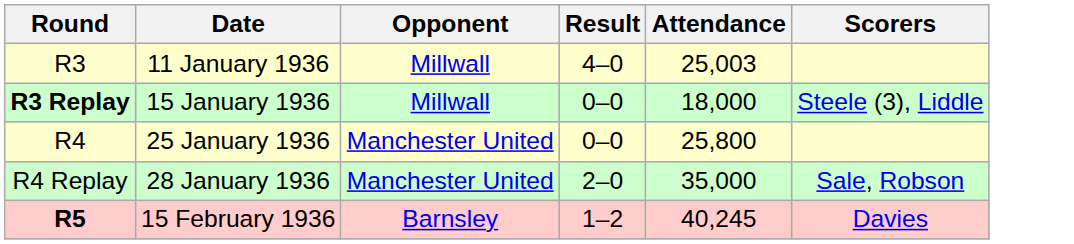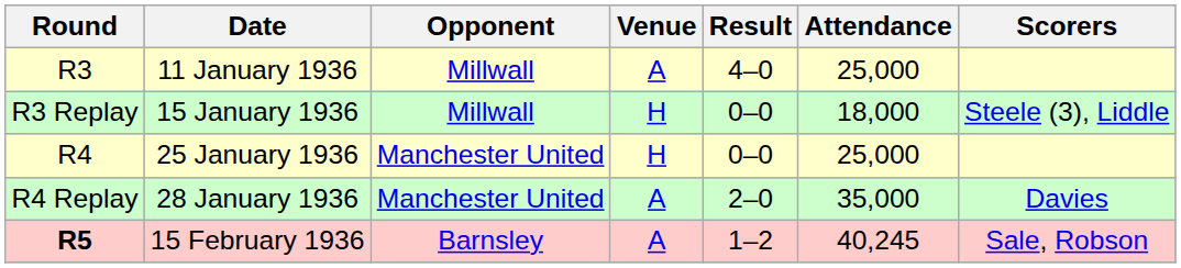 <table class="wikitable" style="font-size:100%; text-align:center">
 <tr>
 <th>Round</th>
 <th>Date</th>
 <th>Opponent</th>
+<th>Venue</th>
 <th>Result</th>
 <th>Attendance</th>
 <th>Scorers</th>
 </tr>
 <tr style="background-color: #FFFFCC;">
 <td>R3</td>
 <td>11 January 1936</td>
 <td><a href='#'>Millwall</a></td>
+<td><a href='#'>A</a></td>
 <td>4–0</td>
-<td>25,003</td>
+<td>25,000</td>
 <td></td>
 </tr>
 <tr style="background-color: #CCFFCC;">
-<td><strong>R3 Replay</strong></td>
+<td>R3 Replay</td>
 <td>15 January 1936</td>
 <td><a href='#'>Millwall</a></td>
+<td><a href='#'>H</a></td>
 <td>0–0</td>
 <td>18,000</td>
 <td><a href='#'>Steele</a> (3), <a href='#'>Liddle</a></td>
 </tr>
 <tr style="background-color: #FFFFCC;">
 <td>R4</td>
 <td>25 January 1936</td>
 <td><a href='#'>Manchester United</a></td>
+<td><a href='#'>H</a></td>
 <td>0–0</td>
-<td>25,800</td>
+<td>25,000</td>
 <td></td>
 </tr>
 <tr style="background-color: #CCFFCC;">
 <td>R4 Replay</td>
 <td>28 January 1936</td>
 <td><a href='#'>Manchester United</a></td>
+<td><a href='#'>A</a></td>
 <td>2–0</td>
 <td>35,000</td>
-<td><a href='#'>Sale</a>, <a href='#'>Robson</a></td>
+<td><a href='#'>Davies</a></td>
 </tr>
 <tr style="background-color: #FFCCCC;">
 <td><strong>R5</strong></td>
 <td>15 February 1936</td>
 <td><a href='#'>Barnsley</a></td>
+<td><a href='#'>A</a></td>
 <td>1–2</td>
 <td>40,245</td>
-<td><a href='#'>Davies</a></td>
+<td><a href='#'>Sale</a>, <a href='#'>Robson</a></td>
 </tr>
 </table>
